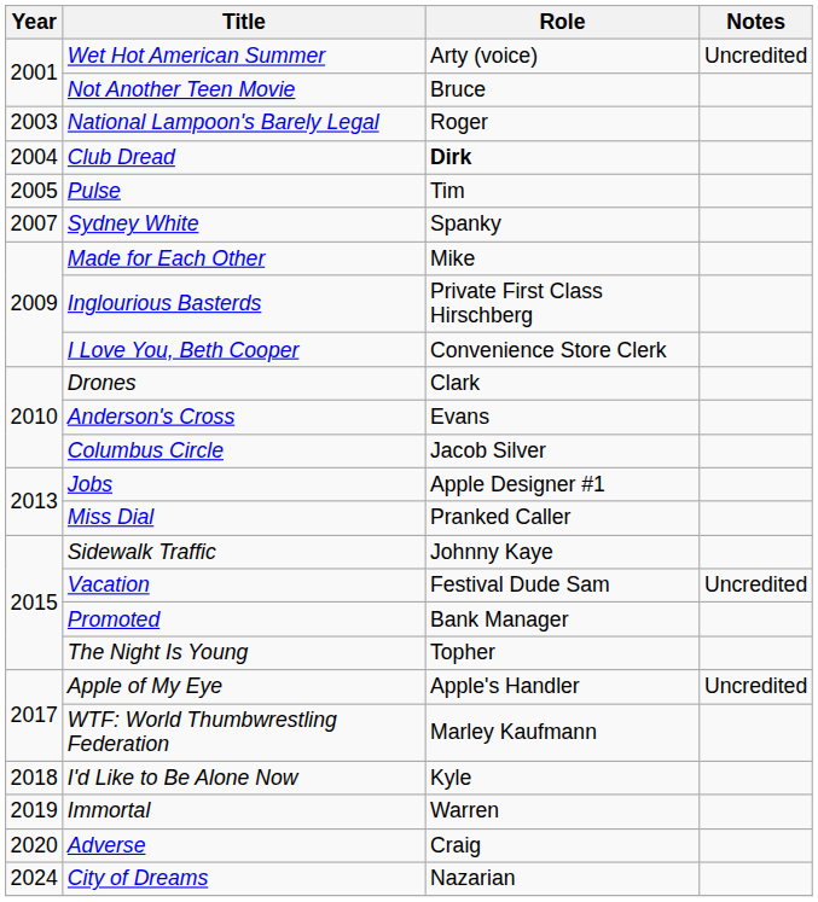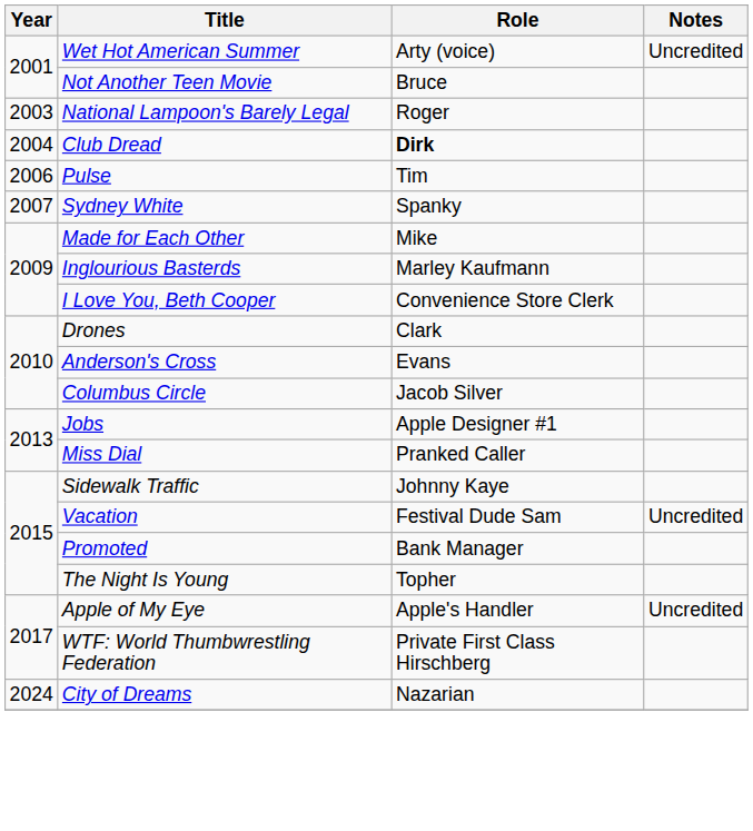 <table class = "wikitable sortable">
 <tr>
 <th>Year</th>
 <th>Title</th>
 <th>Role</th>
 <th class = "unsortable">Notes</th>
 </tr>
 <tr>
 <td rowspan="2">2001</td>
 <td><em><a href='#'>Wet Hot American Summer</a></em></td>
 <td>Arty (voice)</td>
 <td>Uncredited</td>
 </tr>
 <tr>
 <td><em><a href='#'>Not Another Teen Movie</a></em></td>
 <td>Bruce</td>
 <td></td>
 </tr>
 <tr>
 <td>2003</td>
 <td><em><a href='#'>National Lampoon's Barely Legal</a></em></td>
 <td>Roger</td>
 <td></td>
 </tr>
 <tr>
 <td>2004</td>
 <td><em><a href='#'>Club Dread</a></em></td>
 <td><strong>Dirk</strong></td>
 <td></td>
 </tr>
 <tr>
-<td>2005</td>
+<td>2006</td>
 <td><em><a href='#'>Pulse</a></em></td>
 <td>Tim</td>
 <td></td>
 </tr>
 <tr>
 <td>2007</td>
 <td><em><a href='#'>Sydney White</a></em></td>
 <td>Spanky</td>
 <td></td>
 </tr>
 <tr>
 <td rowspan="3">2009</td>
 <td><em><a href='#'>Made for Each Other</a></em></td>
 <td>Mike</td>
 <td></td>
 </tr>
 <tr>
 <td><em><a href='#'>Inglourious Basterds</a></em></td>
-<td>Private First Class Hirschberg</td>
+<td>Marley Kaufmann</td>
 <td></td>
 </tr>
 <tr>
 <td><em><a href='#'>I Love You, Beth Cooper</a></em></td>
 <td>Convenience Store Clerk</td>
 <td></td>
 </tr>
 <tr>
 <td rowspan="3">2010</td>
 <td><em>Drones</em></td>
 <td>Clark</td>
 <td></td>
 </tr>
 <tr>
 <td><em><a href='#'>Anderson's Cross</a></em></td>
 <td>Evans</td>
 <td></td>
 </tr>
 <tr>
 <td><em><a href='#'>Columbus Circle</a></em></td>
 <td>Jacob Silver</td>
 <td></td>
 </tr>
 <tr>
 <td rowspan="2">2013</td>
 <td><em><a href='#'>Jobs</a></em></td>
 <td>Apple Designer #1</td>
 <td></td>
 </tr>
 <tr>
 <td><em><a href='#'>Miss Dial</a></em></td>
 <td>Pranked Caller</td>
 <td></td>
 </tr>
 <tr>
 <td rowspan="4">2015</td>
 <td><em>Sidewalk Traffic</em></td>
 <td>Johnny Kaye</td>
 <td></td>
 </tr>
 <tr>
 <td><em><a href='#'>Vacation</a></em></td>
 <td>Festival Dude Sam</td>
 <td>Uncredited</td>
 </tr>
 <tr>
 <td><em><a href='#'>Promoted</a></em></td>
 <td>Bank Manager</td>
 <td></td>
 </tr>
 <tr>
 <td><em>The Night Is Young</em></td>
 <td>Topher</td>
 <td></td>
 </tr>
 <tr>
 <td rowspan="2">2017</td>
 <td><em>Apple of My Eye</em></td>
 <td>Apple's Handler</td>
 <td>Uncredited</td>
 </tr>
 <tr>
 <td><em>WTF: World Thumbwrestling Federation</em></td>
-<td>Marley Kaufmann</td>
-<td></td>
-</tr>
-<tr>
-<td>2018</td>
-<td><em>I'd Like to Be Alone Now</em></td>
-<td>Kyle</td>
-<td></td>
-</tr>
-<tr>
-<td>2019</td>
-<td><em>Immortal</em></td>
-<td>Warren</td>
-<td></td>
-</tr>
-<tr>
-<td>2020</td>
-<td><a href='#'><em>Adverse</em></a></td>
-<td>Craig</td>
+<td>Private First Class Hirschberg</td>
 <td></td>
 </tr>
 <tr>
 <td>2024</td>
 <td><em><a href='#'>City of Dreams</a></em></td>
 <td>Nazarian</td>
 <td></td>
 </tr>
 <tr>
 </tr>
 </table>
